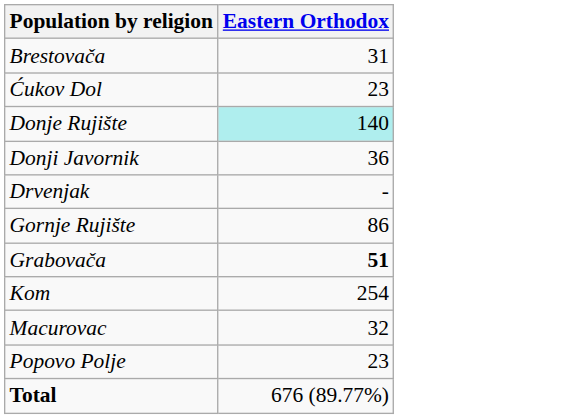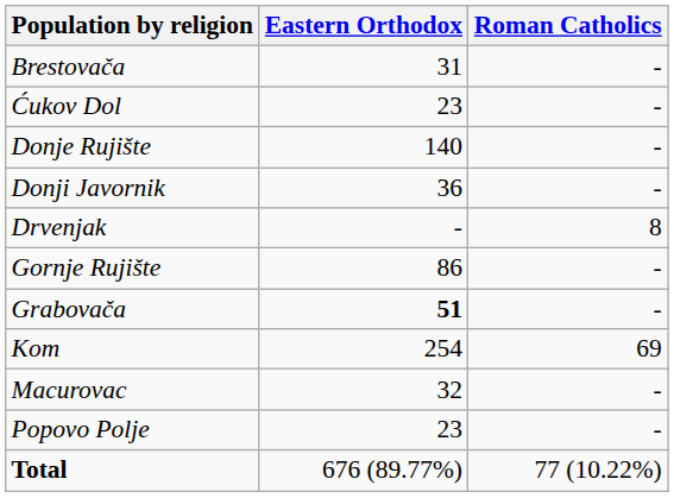 <table class="wikitable sortable">
 <tr>
 <th>Population by religion</th>
 <th><a href='#'>Eastern Orthodox</a></th>
+<th><a href='#'>Roman Catholics</a></th>
 </tr>
 <tr>
 <td><em>Brestovača</em></td>
 <td align="right">31</td>
+<td align="right">-</td>
 </tr>
 <tr>
 <td><em>Ćukov Dol</em></td>
 <td align="right">23</td>
+<td align="right">-</td>
 </tr>
 <tr>
 <td><em>Donje Rujište</em></td>
-<td align="right" style="background: paleturquoise;">140</td>
+<td align="right">140</td>
+<td align="right">-</td>
 </tr>
 <tr>
 <td><em>Donji Javornik</em></td>
 <td align="right">36</td>
+<td align="right">-</td>
 </tr>
 <tr>
 <td><em>Drvenjak</em></td>
 <td align="right">-</td>
+<td align="right">8</td>
 </tr>
 <tr>
 <td><em>Gornje Rujište</em></td>
 <td align="right">86</td>
+<td align="right">-</td>
 </tr>
 <tr>
 <td><em>Grabovača</em></td>
 <td align="right"><strong>51</strong></td>
+<td align="right">-</td>
 </tr>
 <tr>
 <td><em>Kom</em></td>
 <td align="right">254</td>
+<td align="right">69</td>
 </tr>
 <tr>
 <td><em>Macurovac</em></td>
 <td align="right">32</td>
+<td align="right">-</td>
 </tr>
 <tr>
 <td><em>Popovo Polje</em></td>
 <td align="right">23</td>
+<td align="right">-</td>
 </tr>
 <tr>
 <td><strong>Total</strong></td>
 <td align="right">676 (89.77%)</td>
+<td align="right">77 (10.22%)</td>
 </tr>
 </table>
